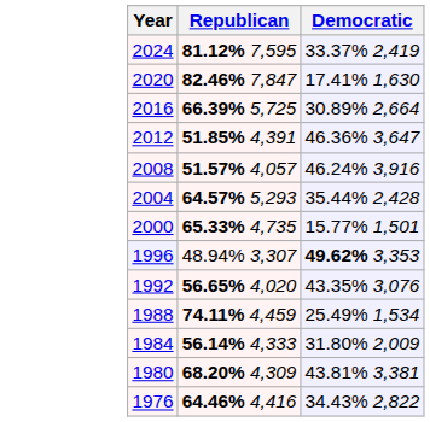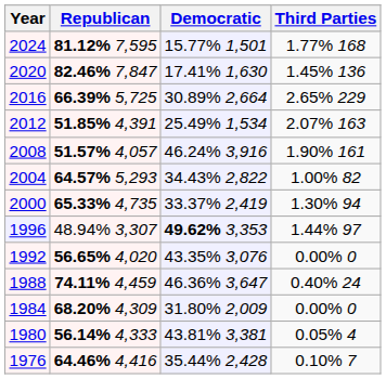 <table class="wikitable" style="float:right; font-size:95%;">
 <tr bgcolor=lightgrey>
 <th>Year</th>
 <th><a href='#'>Republican</a></th>
 <th><a href='#'>Democratic</a></th>
+<th><a href='#'>Third Parties</a></th>
 </tr>
 <tr>
 <td align="center" bgcolor="#fff3f3"><a href='#'>2024</a></td>
 <td align="center" bgcolor="#fff3f3"><strong>81.12%</strong> <em>7,595</em></td>
-<td align="center" bgcolor="#f0f0ff">33.37% <em>2,419</em></td>
+<td align="center" bgcolor="#f0f0ff">15.77% <em>1,501</em></td>
+<td align="center">1.77% <em>168</em></td>
 </tr>
 <tr>
 <td align="center" bgcolor="#fff3f3"><a href='#'>2020</a></td>
 <td align="center" bgcolor="#fff3f3"><strong>82.46%</strong> <em>7,847</em></td>
 <td align="center" bgcolor="#f0f0ff">17.41% <em>1,630</em></td>
+<td align="center">1.45% <em>136</em></td>
 </tr>
 <tr>
 <td align="center" bgcolor="#fff3f3"><a href='#'>2016</a></td>
 <td align="center" bgcolor="#fff3f3"><strong>66.39%</strong> <em>5,725</em></td>
 <td align="center" bgcolor="#f0f0ff">30.89% <em>2,664</em></td>
+<td align="center">2.65% <em>229</em></td>
 </tr>
 <tr>
 <td align="center" bgcolor="#fff3f3"><a href='#'>2012</a></td>
 <td align="center" bgcolor="#fff3f3"><strong>51.85%</strong> <em>4,391</em></td>
-<td align="center" bgcolor="#f0f0ff">46.36% <em>3,647</em></td>
+<td align="center" bgcolor="#f0f0ff">25.49% <em>1,534</em></td>
+<td align="center">2.07% <em>163</em></td>
 </tr>
 <tr>
 <td align="center" bgcolor="#fff3f3"><a href='#'>2008</a></td>
 <td align="center" bgcolor="#fff3f3"><strong>51.57%</strong> <em>4,057</em></td>
 <td align="center" bgcolor="#f0f0ff">46.24% <em>3,916</em></td>
+<td align="center">1.90% <em>161</em></td>
 </tr>
 <tr>
 <td align="center" bgcolor="#fff3f3"><a href='#'>2004</a></td>
 <td align="center" bgcolor="#fff3f3"><strong>64.57%</strong> <em>5,293</em></td>
-<td align="center" bgcolor="#f0f0ff">35.44% <em>2,428</em></td>
+<td align="center" bgcolor="#f0f0ff">34.43% <em>2,822</em></td>
+<td align="center">1.00% <em>82</em></td>
 </tr>
 <tr>
 <td align="center" bgcolor="#fff3f3"><a href='#'>2000</a></td>
 <td align="center" bgcolor="#fff3f3"><strong>65.33%</strong> <em>4,735</em></td>
-<td align="center" bgcolor="#f0f0ff">15.77% <em>1,501</em></td>
+<td align="center" bgcolor="#f0f0ff">33.37% <em>2,419</em></td>
+<td align="center">1.30% <em>94</em></td>
 </tr>
 <tr>
 <td align="center" bgcolor="#f0f0ff"><a href='#'>1996</a></td>
 <td align="center" bgcolor="#fff3f3">48.94% <em>3,307</em></td>
 <td align="center" bgcolor="#f0f0ff"><strong>49.62%</strong> <em>3,353</em></td>
+<td align="center">1.44% <em>97</em></td>
 </tr>
 <tr>
 <td align="center" bgcolor="#fff3f3"><a href='#'>1992</a></td>
 <td align="center" bgcolor="#fff3f3"><strong>56.65%</strong> <em>4,020</em></td>
 <td align="center" bgcolor="#f0f0ff">43.35% <em>3,076</em></td>
+<td align="center">0.00% <em>0</em></td>
 </tr>
 <tr>
 <td align="center" bgcolor="#fff3f3"><a href='#'>1988</a></td>
 <td align="center" bgcolor="#fff3f3"><strong>74.11%</strong> <em>4,459</em></td>
-<td align="center" bgcolor="#f0f0ff">25.49% <em>1,534</em></td>
+<td align="center" bgcolor="#f0f0ff">46.36% <em>3,647</em></td>
+<td align="center">0.40% <em>24</em></td>
 </tr>
 <tr>
 <td align="center" bgcolor="#fff3f3"><a href='#'>1984</a></td>
-<td align="center" bgcolor="#fff3f3"><strong>56.14%</strong> <em>4,333</em></td>
+<td align="center" bgcolor="#fff3f3"><strong>68.20%</strong> <em>4,309</em></td>
 <td align="center" bgcolor="#f0f0ff">31.80% <em>2,009</em></td>
+<td align="center">0.00% <em>0</em></td>
 </tr>
 <tr>
 <td align="center" bgcolor="#fff3f3"><a href='#'>1980</a></td>
-<td align="center" bgcolor="#fff3f3"><strong>68.20%</strong> <em>4,309</em></td>
+<td align="center" bgcolor="#fff3f3"><strong>56.14%</strong> <em>4,333</em></td>
 <td align="center" bgcolor="#f0f0ff">43.81% <em>3,381</em></td>
+<td align="center">0.05% <em>4</em></td>
 </tr>
 <tr>
 <td align="center" bgcolor="#fff3f3"><a href='#'>1976</a></td>
 <td align="center" bgcolor="#fff3f3"><strong>64.46%</strong> <em>4,416</em></td>
-<td align="center" bgcolor="#f0f0ff">34.43% <em>2,822</em></td>
+<td align="center" bgcolor="#f0f0ff">35.44% <em>2,428</em></td>
+<td align="center">0.10% <em>7</em></td>
 </tr>
 </table>
